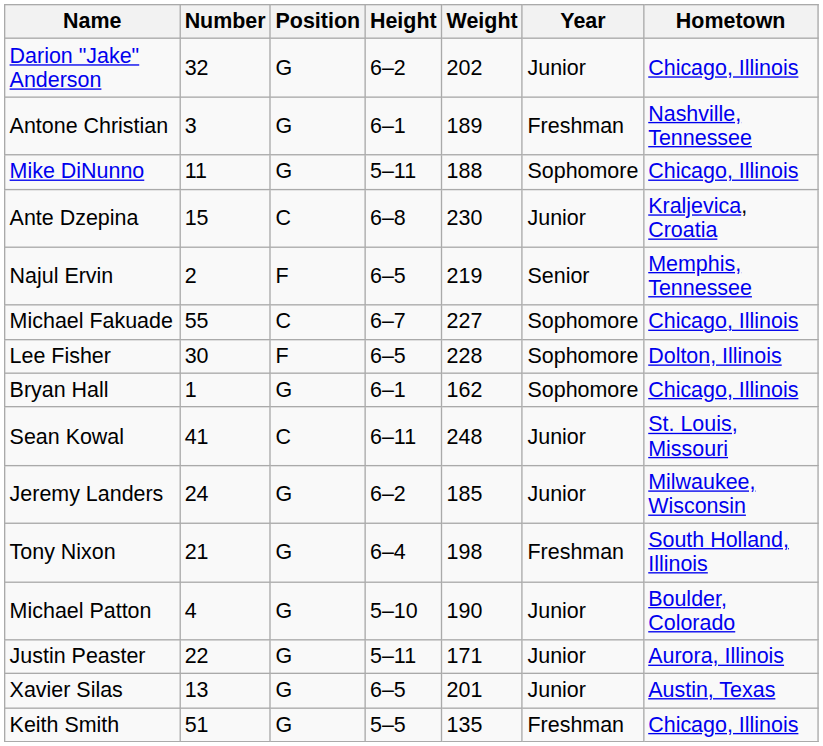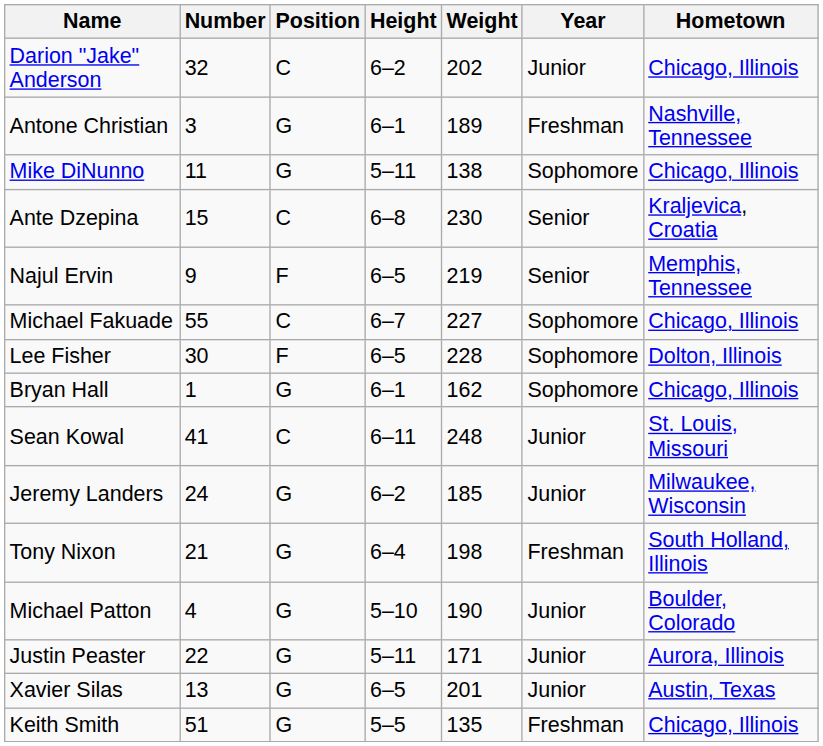 <table class="wikitable">
 <tr>
 <th>Name</th>
 <th>Number</th>
 <th>Position</th>
 <th>Height</th>
 <th>Weight</th>
 <th>Year</th>
 <th>Hometown</th>
 </tr>
 <tr>
 <td><a href='#'>Darion "Jake" Anderson</a></td>
 <td>32</td>
-<td>G</td>
+<td>C</td>
 <td>6–2</td>
 <td>202</td>
 <td>Junior</td>
 <td><a href='#'>Chicago, Illinois</a></td>
 </tr>
 <tr>
 <td>Antone Christian</td>
 <td>3</td>
 <td>G</td>
 <td>6–1</td>
 <td>189</td>
 <td>Freshman</td>
 <td><a href='#'>Nashville, Tennessee</a></td>
 </tr>
 <tr>
 <td><a href='#'>Mike DiNunno</a></td>
 <td>11</td>
 <td>G</td>
 <td>5–11</td>
-<td>188</td>
+<td>138</td>
 <td>Sophomore</td>
 <td><a href='#'>Chicago, Illinois</a></td>
 </tr>
 <tr>
 <td>Ante Dzepina</td>
 <td>15</td>
 <td>C</td>
 <td>6–8</td>
 <td>230</td>
-<td>Junior</td>
+<td>Senior</td>
 <td><a href='#'>Kraljevica</a>, <a href='#'>Croatia</a></td>
 </tr>
 <tr>
 <td>Najul Ervin</td>
-<td>2</td>
+<td>9</td>
 <td>F</td>
 <td>6–5</td>
 <td>219</td>
 <td>Senior</td>
 <td><a href='#'>Memphis, Tennessee</a></td>
 </tr>
 <tr>
 <td>Michael Fakuade</td>
 <td>55</td>
 <td>C</td>
 <td>6–7</td>
 <td>227</td>
 <td> Sophomore</td>
 <td><a href='#'>Chicago, Illinois</a></td>
 </tr>
 <tr>
 <td>Lee Fisher</td>
 <td>30</td>
 <td>F</td>
 <td>6–5</td>
 <td>228</td>
 <td> Sophomore</td>
 <td><a href='#'>Dolton, Illinois</a></td>
 </tr>
 <tr>
 <td>Bryan Hall</td>
 <td>1</td>
 <td>G</td>
 <td>6–1</td>
 <td>162</td>
 <td>Sophomore</td>
 <td><a href='#'>Chicago, Illinois</a></td>
 </tr>
 <tr>
 <td>Sean Kowal</td>
 <td>41</td>
 <td>C</td>
 <td>6–11</td>
 <td>248</td>
 <td>Junior</td>
 <td><a href='#'>St. Louis, Missouri</a></td>
 </tr>
 <tr>
 <td>Jeremy Landers</td>
 <td>24</td>
 <td>G</td>
 <td>6–2</td>
 <td>185</td>
 <td>Junior</td>
 <td><a href='#'>Milwaukee, Wisconsin</a></td>
 </tr>
 <tr>
 <td>Tony Nixon</td>
 <td>21</td>
 <td>G</td>
 <td>6–4</td>
 <td>198</td>
 <td>Freshman</td>
 <td><a href='#'>South Holland, Illinois</a></td>
 </tr>
 <tr>
 <td>Michael Patton</td>
 <td>4</td>
 <td>G</td>
 <td>5–10</td>
 <td>190</td>
 <td>Junior</td>
 <td><a href='#'>Boulder, Colorado</a></td>
 </tr>
 <tr>
 <td>Justin Peaster</td>
 <td>22</td>
 <td>G</td>
 <td>5–11</td>
 <td>171</td>
 <td>Junior</td>
 <td><a href='#'>Aurora, Illinois</a></td>
 </tr>
 <tr>
 <td>Xavier Silas</td>
 <td>13</td>
 <td>G</td>
 <td>6–5</td>
 <td>201</td>
 <td>Junior</td>
 <td><a href='#'>Austin, Texas</a></td>
 </tr>
 <tr>
 <td>Keith Smith</td>
 <td>51</td>
 <td>G</td>
 <td>5–5</td>
 <td>135</td>
 <td> Freshman</td>
 <td><a href='#'>Chicago, Illinois</a></td>
 </tr>
 </table>
